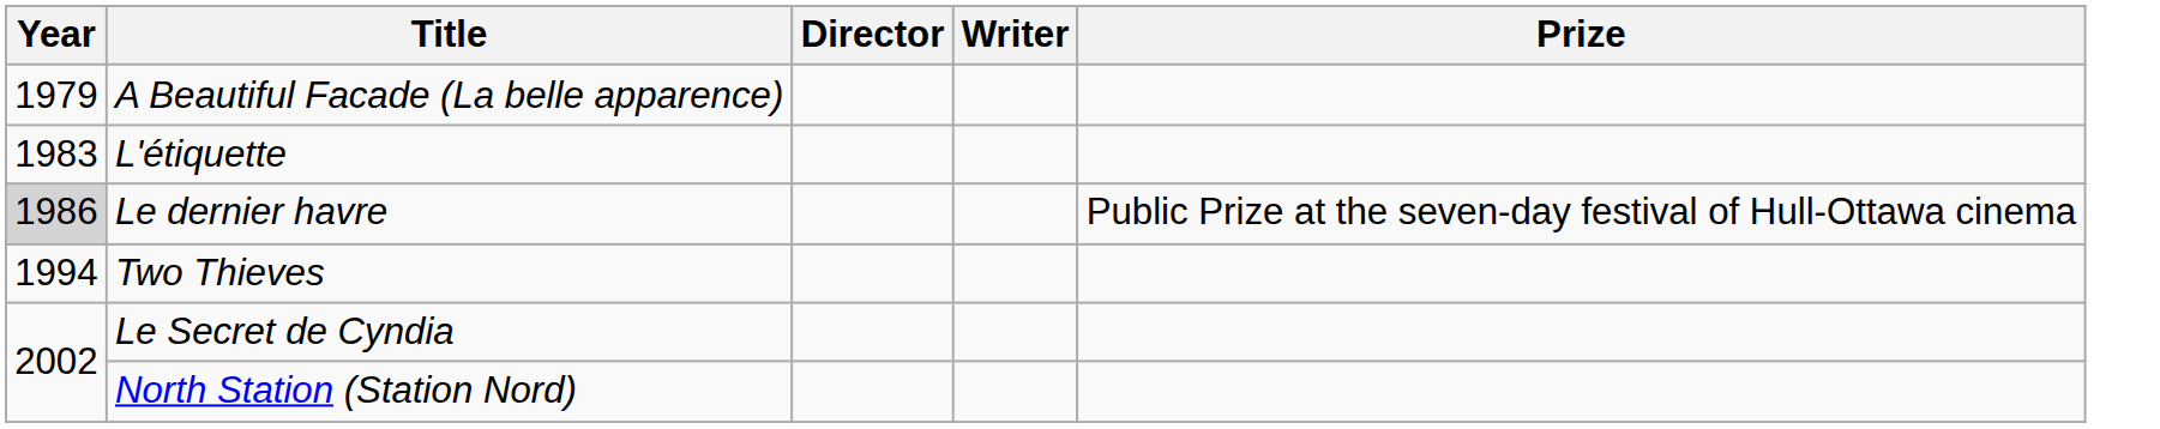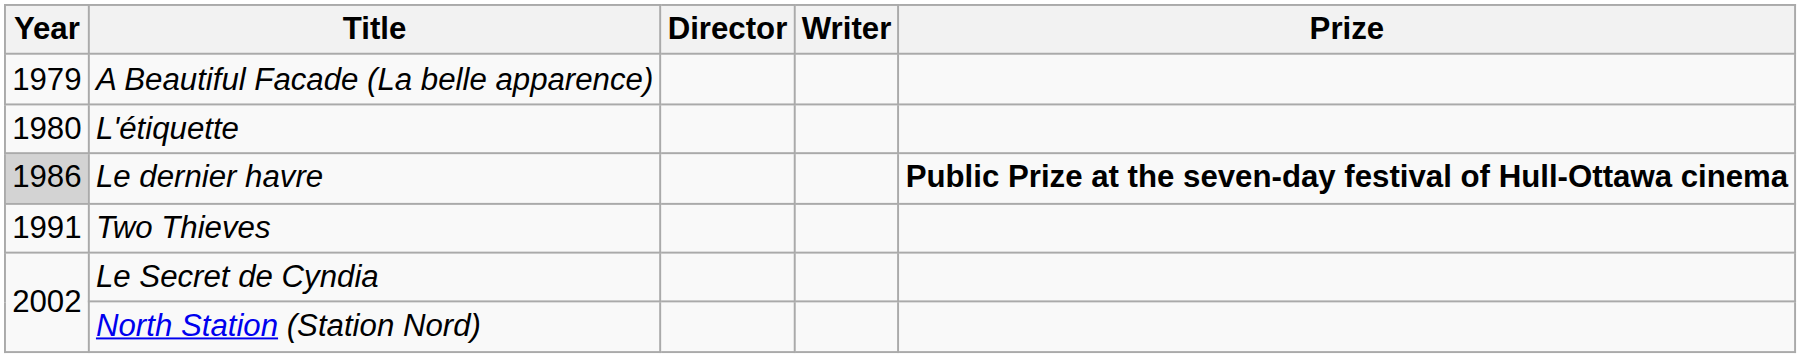 <table class="wikitable">
 <tr>
 <th>Year</th>
 <th>Title</th>
 <th>Director</th>
 <th>Writer</th>
 <th>Prize</th>
 </tr>
 <tr>
 <td>1979</td>
 <td><em>A Beautiful Facade (La belle apparence)</em></td>
 <td></td>
 <td></td>
 <td></td>
 </tr>
 <tr>
-<td>1983</td>
+<td>1980</td>
 <td><em>L'étiquette</em></td>
 <td></td>
 <td></td>
 <td></td>
 </tr>
 <tr>
 <td style="background: lightgrey;">1986</td>
 <td><em>Le dernier havre</em></td>
 <td></td>
 <td></td>
-<td>Public Prize at the seven-day festival of Hull-Ottawa cinema</td>
+<td><strong>Public Prize at the seven-day festival of Hull-Ottawa cinema</strong></td>
 </tr>
 <tr>
-<td>1994</td>
+<td>1991</td>
 <td><em>Two Thieves</em></td>
 <td></td>
 <td></td>
 <td></td>
 </tr>
 <tr>
 <td rowspan=2>2002</td>
 <td><em>Le Secret de Cyndia</em></td>
 <td></td>
 <td></td>
 <td></td>
 </tr>
 <tr>
 <td><em><a href='#'>North Station</a> (Station Nord)</em></td>
 <td></td>
 <td></td>
 <td></td>
 </tr>
 </table>
